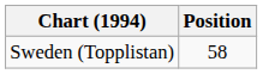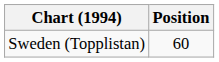 <table class="wikitable">
 <tr>
 <th>Chart (1994)</th>
 <th>Position</th>
 </tr>
 <tr>
 <td>Sweden (Topplistan)</td>
-<td style="text-align:center;">58</td>
+<td style="text-align:center;">60</td>
 </tr>
 </table>
